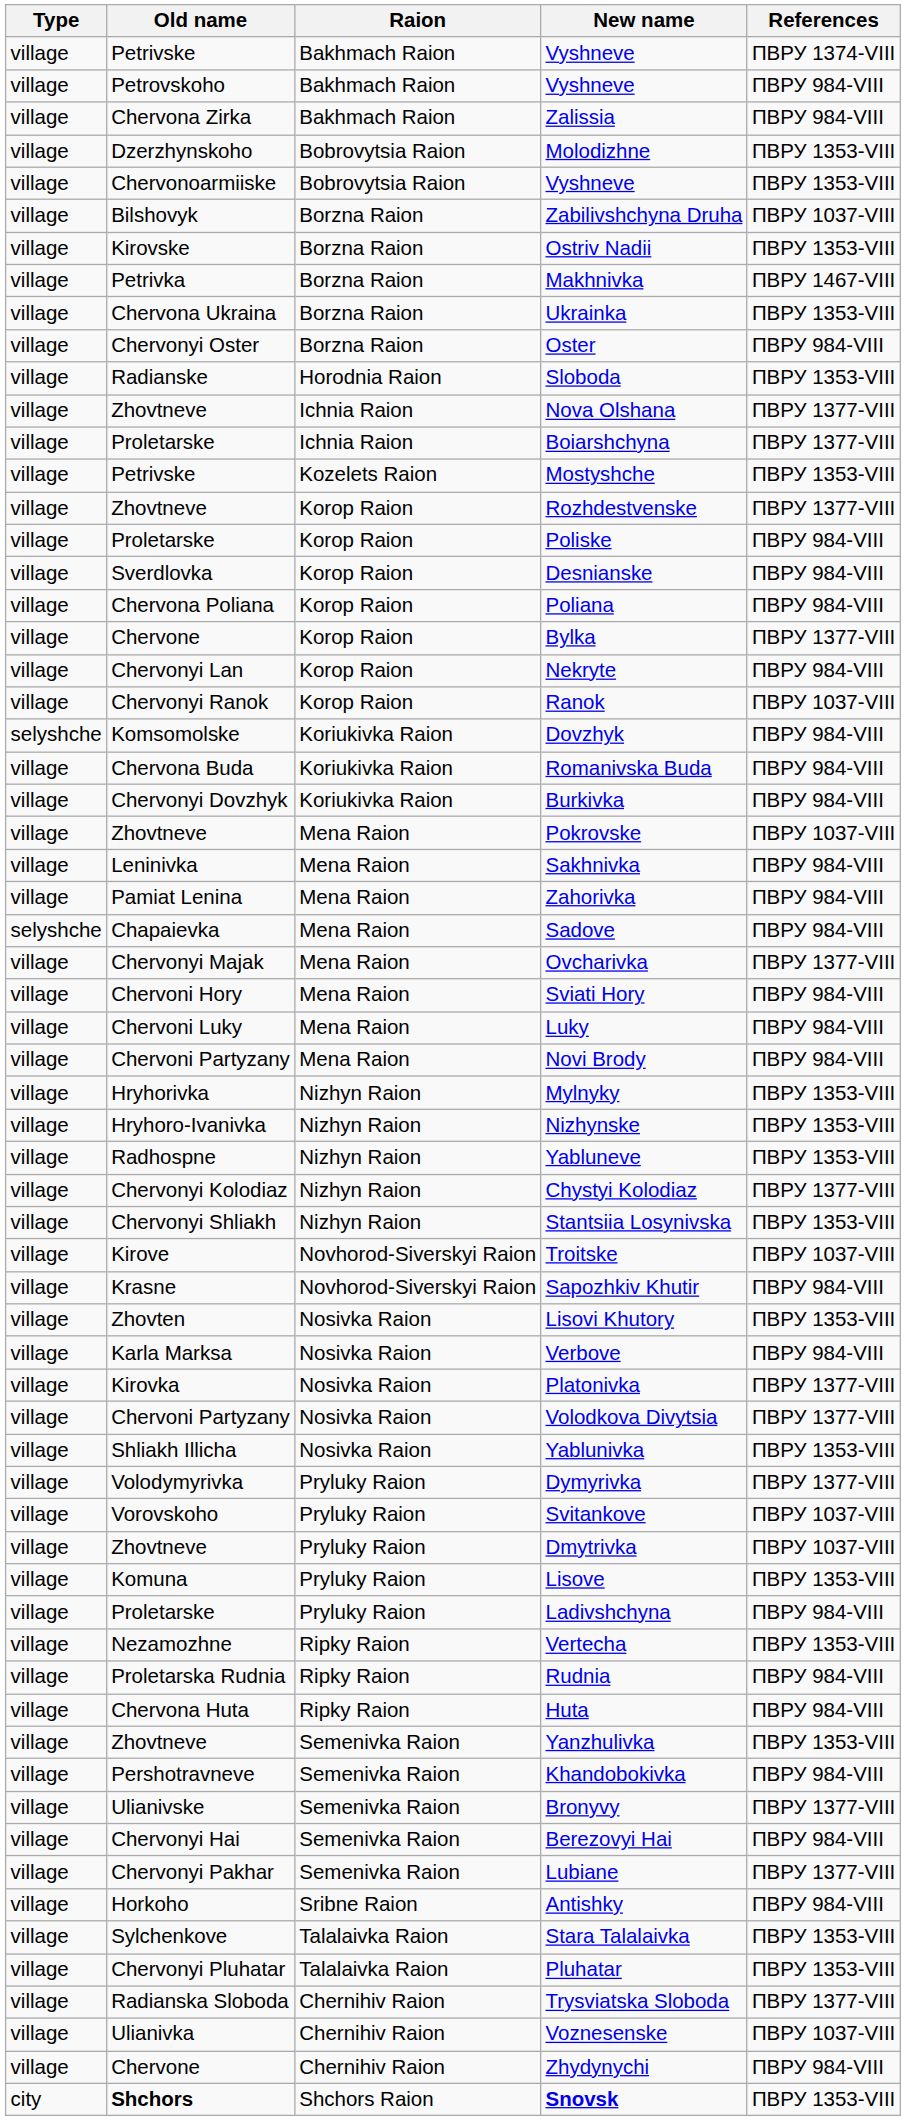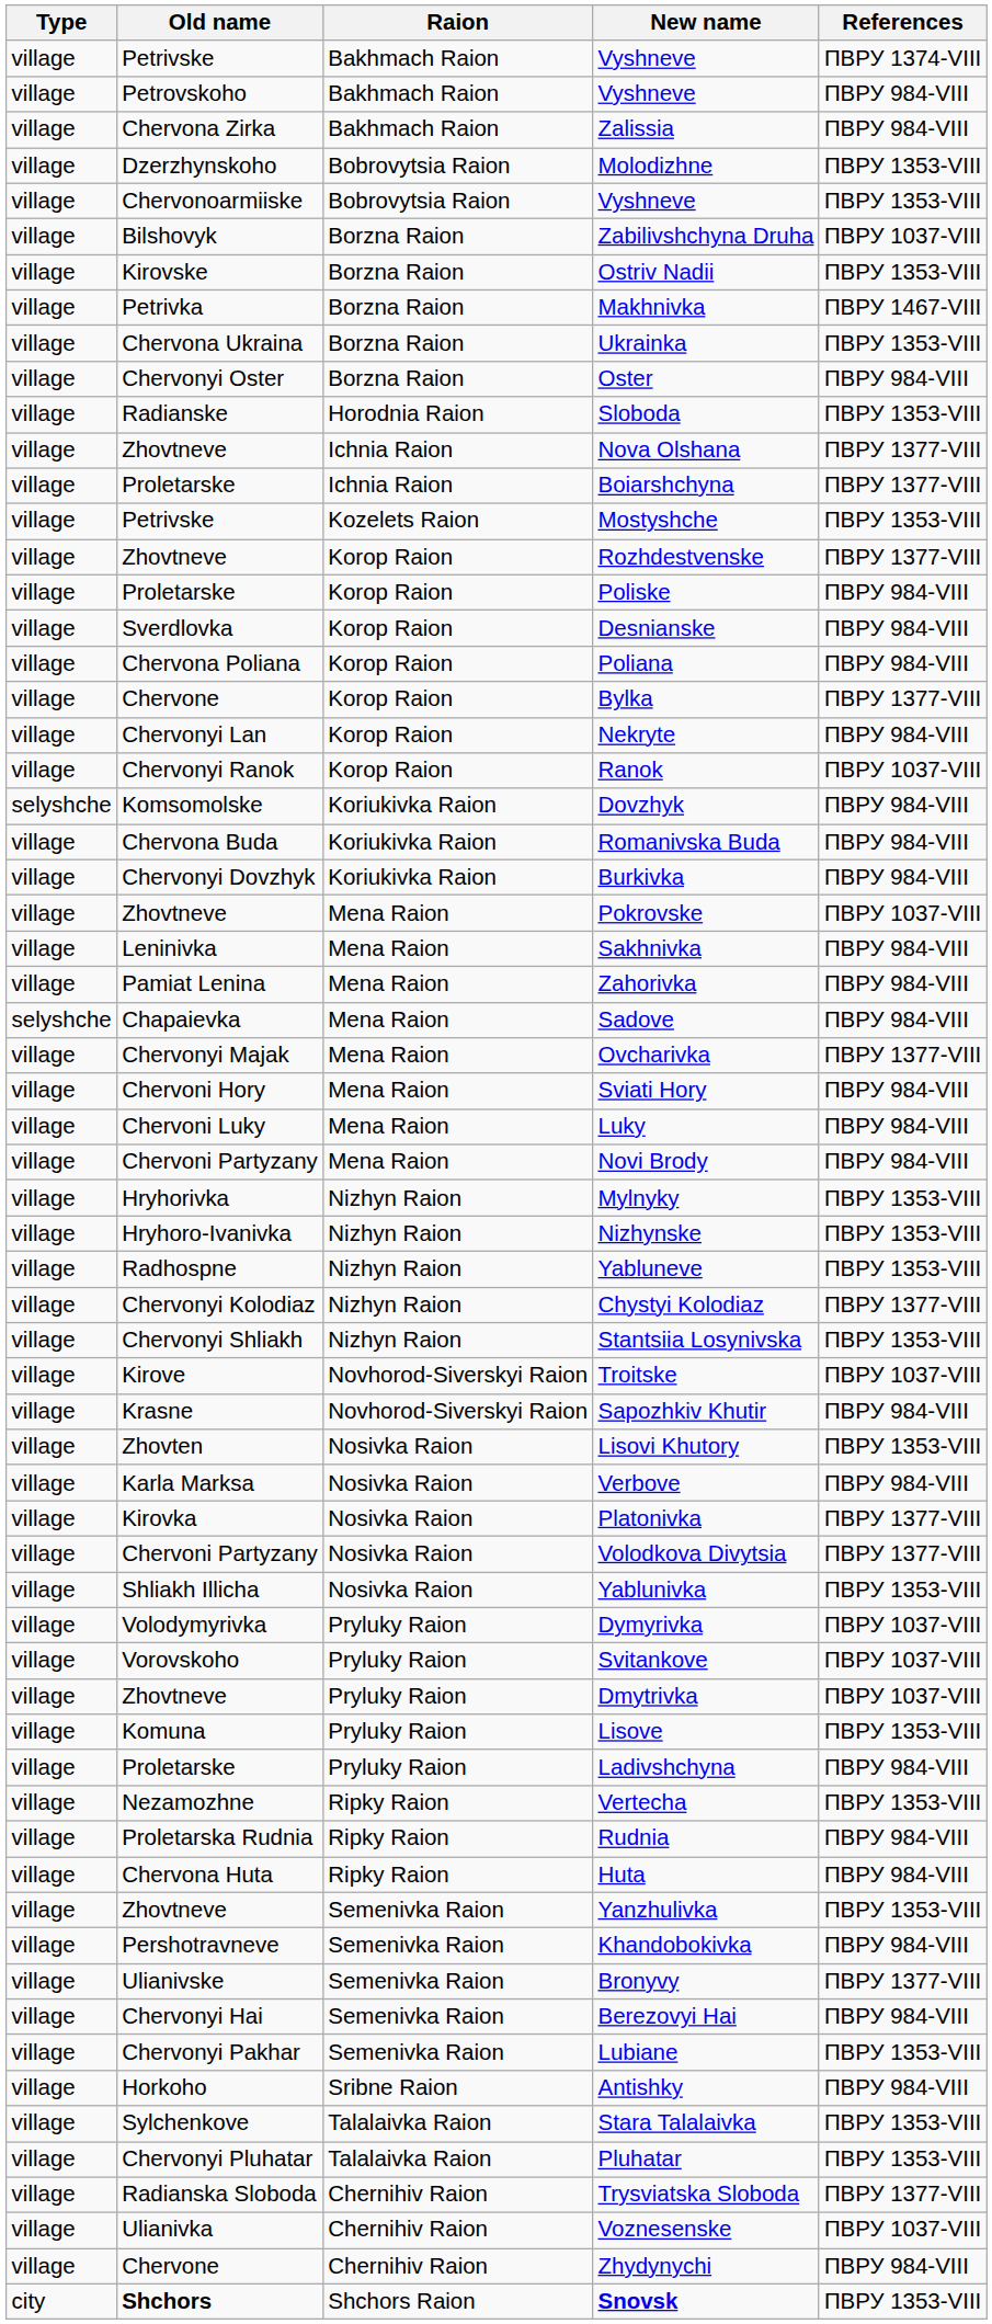 <table class="wikitable sortable" style="margin:auto;">
 <tr>
 <th>Type</th>
 <th>Old name</th>
 <th>Raion</th>
 <th>New name</th>
 <th>References</th>
 </tr>
 <tr>
 <td>village</td>
 <td>Petrivske</td>
 <td>Bakhmach Raion</td>
 <td><a href='#'>Vyshneve</a></td>
 <td>ПВРУ 1374-VIII</td>
 </tr>
 <tr>
 <td>village</td>
 <td>Petrovskoho</td>
 <td>Bakhmach Raion</td>
 <td><a href='#'>Vyshneve</a></td>
 <td>ПВРУ 984-VIII</td>
 </tr>
 <tr>
 <td>village</td>
 <td>Chervona Zirka</td>
 <td>Bakhmach Raion</td>
 <td><a href='#'>Zalissia</a></td>
 <td>ПВРУ 984-VIII</td>
 </tr>
 <tr>
 <td>village</td>
 <td>Dzerzhynskoho</td>
 <td>Bobrovytsia Raion</td>
 <td><a href='#'>Molodizhne</a></td>
 <td>ПВРУ 1353-VIII</td>
 </tr>
 <tr>
 <td>village</td>
 <td>Chervonoarmiiske</td>
 <td>Bobrovytsia Raion</td>
 <td><a href='#'>Vyshneve</a></td>
 <td>ПВРУ 1353-VIII</td>
 </tr>
 <tr>
 <td>village</td>
 <td>Bilshovyk</td>
 <td>Borzna Raion</td>
 <td><a href='#'>Zabilivshchyna Druha</a></td>
 <td>ПВРУ 1037-VIII</td>
 </tr>
 <tr>
 <td>village</td>
 <td>Kirovske</td>
 <td>Borzna Raion</td>
 <td><a href='#'>Ostriv Nadii</a></td>
 <td>ПВРУ 1353-VIII</td>
 </tr>
 <tr>
 <td>village</td>
 <td>Petrivka</td>
 <td>Borzna Raion</td>
 <td><a href='#'>Makhnivka</a></td>
 <td>ПВРУ 1467-VIII</td>
 </tr>
 <tr>
 <td>village</td>
 <td>Chervona Ukraina</td>
 <td>Borzna Raion</td>
 <td><a href='#'>Ukrainka</a></td>
 <td>ПВРУ 1353-VIII</td>
 </tr>
 <tr>
 <td>village</td>
 <td>Chervonyi Oster</td>
 <td>Borzna Raion</td>
 <td><a href='#'>Oster</a></td>
 <td>ПВРУ 984-VIII</td>
 </tr>
 <tr>
 <td>village</td>
 <td>Radianske</td>
 <td>Horodnia Raion</td>
 <td><a href='#'>Sloboda</a></td>
 <td>ПВРУ 1353-VIII</td>
 </tr>
 <tr>
 <td>village</td>
 <td>Zhovtneve</td>
 <td>Ichnia Raion</td>
 <td><a href='#'>Nova Olshana</a></td>
 <td>ПВРУ 1377-VIII</td>
 </tr>
 <tr>
 <td>village</td>
 <td>Proletarske</td>
 <td>Ichnia Raion</td>
 <td><a href='#'>Boiarshchyna</a></td>
 <td>ПВРУ 1377-VIII</td>
 </tr>
 <tr>
 <td>village</td>
 <td>Petrivske</td>
 <td>Kozelets Raion</td>
 <td><a href='#'>Mostyshche</a></td>
 <td>ПВРУ 1353-VIII</td>
 </tr>
 <tr>
 <td>village</td>
 <td>Zhovtneve</td>
 <td>Korop Raion</td>
 <td><a href='#'>Rozhdestvenske</a></td>
 <td>ПВРУ 1377-VIII</td>
 </tr>
 <tr>
 <td>village</td>
 <td>Proletarske</td>
 <td>Korop Raion</td>
 <td><a href='#'>Poliske</a></td>
 <td>ПВРУ 984-VIII</td>
 </tr>
 <tr>
 <td>village</td>
 <td>Sverdlovka</td>
 <td>Korop Raion</td>
 <td><a href='#'>Desnianske</a></td>
 <td>ПВРУ 984-VIII</td>
 </tr>
 <tr>
 <td>village</td>
 <td>Chervona Poliana</td>
 <td>Korop Raion</td>
 <td><a href='#'>Poliana</a></td>
 <td>ПВРУ 984-VIII</td>
 </tr>
 <tr>
 <td>village</td>
 <td>Chervone</td>
 <td>Korop Raion</td>
 <td><a href='#'>Bylka</a></td>
 <td>ПВРУ 1377-VIII</td>
 </tr>
 <tr>
 <td>village</td>
 <td>Chervonyi Lan</td>
 <td>Korop Raion</td>
 <td><a href='#'>Nekryte</a></td>
 <td>ПВРУ 984-VIII</td>
 </tr>
 <tr>
 <td>village</td>
 <td>Chervonyi Ranok</td>
 <td>Korop Raion</td>
 <td><a href='#'>Ranok</a></td>
 <td>ПВРУ 1037-VIII</td>
 </tr>
 <tr>
 <td>selyshche</td>
 <td>Komsomolske</td>
 <td>Koriukivka Raion</td>
 <td><a href='#'>Dovzhyk</a></td>
 <td>ПВРУ 984-VIII</td>
 </tr>
 <tr>
 <td>village</td>
 <td>Chervona Buda</td>
 <td>Koriukivka Raion</td>
 <td><a href='#'>Romanivska Buda</a></td>
 <td>ПВРУ 984-VIII</td>
 </tr>
 <tr>
 <td>village</td>
 <td>Chervonyi Dovzhyk</td>
 <td>Koriukivka Raion</td>
 <td><a href='#'>Burkivka</a></td>
 <td>ПВРУ 984-VIII</td>
 </tr>
 <tr>
 <td>village</td>
 <td>Zhovtneve</td>
 <td>Mena Raion</td>
 <td><a href='#'>Pokrovske</a></td>
 <td>ПВРУ 1037-VIII</td>
 </tr>
 <tr>
 <td>village</td>
 <td>Leninivka</td>
 <td>Mena Raion</td>
 <td><a href='#'>Sakhnivka</a></td>
 <td>ПВРУ 984-VIII</td>
 </tr>
 <tr>
 <td>village</td>
 <td>Pamiat Lenina</td>
 <td>Mena Raion</td>
 <td><a href='#'>Zahorivka</a></td>
 <td>ПВРУ 984-VIII</td>
 </tr>
 <tr>
 <td>selyshche</td>
 <td>Chapaievka</td>
 <td>Mena Raion</td>
 <td><a href='#'>Sadove</a></td>
 <td>ПВРУ 984-VIII</td>
 </tr>
 <tr>
 <td>village</td>
 <td>Chervonyi Majak</td>
 <td>Mena Raion</td>
 <td><a href='#'>Ovcharivka</a></td>
 <td>ПВРУ 1377-VIII</td>
 </tr>
 <tr>
 <td>village</td>
 <td>Chervoni Hory</td>
 <td>Mena Raion</td>
 <td><a href='#'>Sviati Hory</a></td>
 <td>ПВРУ 984-VIII</td>
 </tr>
 <tr>
 <td>village</td>
 <td>Chervoni Luky</td>
 <td>Mena Raion</td>
 <td><a href='#'>Luky</a></td>
 <td>ПВРУ 984-VIII</td>
 </tr>
 <tr>
 <td>village</td>
 <td>Chervoni Partyzany</td>
 <td>Mena Raion</td>
 <td><a href='#'>Novi Brody</a></td>
 <td>ПВРУ 984-VIII</td>
 </tr>
 <tr>
 <td>village</td>
 <td>Hryhorivka</td>
 <td>Nizhyn Raion</td>
 <td><a href='#'>Mylnyky</a></td>
 <td>ПВРУ 1353-VIII</td>
 </tr>
 <tr>
 <td>village</td>
 <td>Hryhoro-Ivanivka</td>
 <td>Nizhyn Raion</td>
 <td><a href='#'>Nizhynske</a></td>
 <td>ПВРУ 1353-VIII</td>
 </tr>
 <tr>
 <td>village</td>
 <td>Radhospne</td>
 <td>Nizhyn Raion</td>
 <td><a href='#'>Yabluneve</a></td>
 <td>ПВРУ 1353-VIII</td>
 </tr>
 <tr>
 <td>village</td>
 <td>Chervonyi Kolodiaz</td>
 <td>Nizhyn Raion</td>
 <td><a href='#'>Chystyi Kolodiaz</a></td>
 <td>ПВРУ 1377-VIII</td>
 </tr>
 <tr>
 <td>village</td>
 <td>Chervonyi Shliakh</td>
 <td>Nizhyn Raion</td>
 <td><a href='#'>Stantsiia Losynivska</a></td>
 <td>ПВРУ 1353-VIII</td>
 </tr>
 <tr>
 <td>village</td>
 <td>Kirove</td>
 <td>Novhorod-Siverskyi Raion</td>
 <td><a href='#'>Troitske</a></td>
 <td>ПВРУ 1037-VIII</td>
 </tr>
 <tr>
 <td>village</td>
 <td>Krasne</td>
 <td>Novhorod-Siverskyi Raion</td>
 <td><a href='#'>Sapozhkiv Khutir</a></td>
 <td>ПВРУ 984-VIII</td>
 </tr>
 <tr>
 <td>village</td>
 <td>Zhovten</td>
 <td>Nosivka Raion</td>
 <td><a href='#'>Lisovi Khutory</a></td>
 <td>ПВРУ 1353-VIII</td>
 </tr>
 <tr>
 <td>village</td>
 <td>Karla Marksa</td>
 <td>Nosivka Raion</td>
 <td><a href='#'>Verbove</a></td>
 <td>ПВРУ 984-VIII</td>
 </tr>
 <tr>
 <td>village</td>
 <td>Kirovka</td>
 <td>Nosivka Raion</td>
 <td><a href='#'>Platonivka</a></td>
 <td>ПВРУ 1377-VIII</td>
 </tr>
 <tr>
 <td>village</td>
 <td>Chervoni Partyzany</td>
 <td>Nosivka Raion</td>
 <td><a href='#'>Volodkova Divytsia</a></td>
 <td>ПВРУ 1377-VIII</td>
 </tr>
 <tr>
 <td>village</td>
 <td>Shliakh Illicha</td>
 <td>Nosivka Raion</td>
 <td><a href='#'>Yablunivka</a></td>
 <td>ПВРУ 1353-VIII</td>
 </tr>
 <tr>
 <td>village</td>
 <td>Volodymyrivka</td>
 <td>Pryluky Raion</td>
 <td><a href='#'>Dymyrivka</a></td>
-<td>ПВРУ 1377-VIII</td>
+<td>ПВРУ 1037-VIII</td>
 </tr>
 <tr>
 <td>village</td>
 <td>Vorovskoho</td>
 <td>Pryluky Raion</td>
 <td><a href='#'>Svitankove</a></td>
 <td>ПВРУ 1037-VIII</td>
 </tr>
 <tr>
 <td>village</td>
 <td>Zhovtneve</td>
 <td>Pryluky Raion</td>
 <td><a href='#'>Dmytrivka</a></td>
 <td>ПВРУ 1037-VIII</td>
 </tr>
 <tr>
 <td>village</td>
 <td>Komuna</td>
 <td>Pryluky Raion</td>
 <td><a href='#'>Lisove</a></td>
 <td>ПВРУ 1353-VIII</td>
 </tr>
 <tr>
 <td>village</td>
 <td>Proletarske</td>
 <td>Pryluky Raion</td>
 <td><a href='#'>Ladivshchyna</a></td>
 <td>ПВРУ 984-VIII</td>
 </tr>
 <tr>
 <td>village</td>
 <td>Nezamozhne</td>
 <td>Ripky Raion</td>
 <td><a href='#'>Vertecha</a></td>
 <td>ПВРУ 1353-VIII</td>
 </tr>
 <tr>
 <td>village</td>
 <td>Proletarska Rudnia</td>
 <td>Ripky Raion</td>
 <td><a href='#'>Rudnia</a></td>
 <td>ПВРУ 984-VIII</td>
 </tr>
 <tr>
 <td>village</td>
 <td>Chervona Huta</td>
 <td>Ripky Raion</td>
 <td><a href='#'>Huta</a></td>
 <td>ПВРУ 984-VIII</td>
 </tr>
 <tr>
 <td>village</td>
 <td>Zhovtneve</td>
 <td>Semenivka Raion</td>
 <td><a href='#'>Yanzhulivka</a></td>
 <td>ПВРУ 1353-VIII</td>
 </tr>
 <tr>
 <td>village</td>
 <td>Pershotravneve</td>
 <td>Semenivka Raion</td>
 <td><a href='#'>Khandobokivka</a></td>
 <td>ПВРУ 984-VIII</td>
 </tr>
 <tr>
 <td>village</td>
 <td>Ulianivske</td>
 <td>Semenivka Raion</td>
 <td><a href='#'>Bronyvy</a></td>
 <td>ПВРУ 1377-VIII</td>
 </tr>
 <tr>
 <td>village</td>
 <td>Chervonyi Hai</td>
 <td>Semenivka Raion</td>
 <td><a href='#'>Berezovyi Hai</a></td>
 <td>ПВРУ 984-VIII</td>
 </tr>
 <tr>
 <td>village</td>
 <td>Chervonyi Pakhar</td>
 <td>Semenivka Raion</td>
 <td><a href='#'>Lubiane</a></td>
-<td>ПВРУ 1377-VIII</td>
+<td>ПВРУ 1353-VIII</td>
 </tr>
 <tr>
 <td>village</td>
 <td>Horkoho</td>
 <td>Sribne Raion</td>
 <td><a href='#'>Antishky</a></td>
 <td>ПВРУ 984-VIII</td>
 </tr>
 <tr>
 <td>village</td>
 <td>Sylchenkove</td>
 <td>Talalaivka Raion</td>
 <td><a href='#'>Stara Talalaivka</a></td>
 <td>ПВРУ 1353-VIII</td>
 </tr>
 <tr>
 <td>village</td>
 <td>Chervonyi Pluhatar</td>
 <td>Talalaivka Raion</td>
 <td><a href='#'>Pluhatar</a></td>
 <td>ПВРУ 1353-VIII</td>
 </tr>
 <tr>
 <td>village</td>
 <td>Radianska Sloboda</td>
 <td>Chernihiv Raion</td>
 <td><a href='#'>Trysviatska Sloboda</a></td>
 <td>ПВРУ 1377-VIII</td>
 </tr>
 <tr>
 <td>village</td>
 <td>Ulianivka</td>
 <td>Chernihiv Raion</td>
 <td><a href='#'>Voznesenske</a></td>
 <td>ПВРУ 1037-VIII</td>
 </tr>
 <tr>
 <td>village</td>
 <td>Chervone</td>
 <td>Chernihiv Raion</td>
 <td><a href='#'>Zhydynychi</a></td>
 <td>ПВРУ 984-VIII</td>
 </tr>
 <tr>
 <td>city</td>
 <td><strong>Shchors</strong></td>
 <td>Shchors Raion</td>
 <td><strong><a href='#'>Snovsk</a></strong></td>
 <td>ПВРУ 1353-VIII</td>
 </tr>
 </table>
